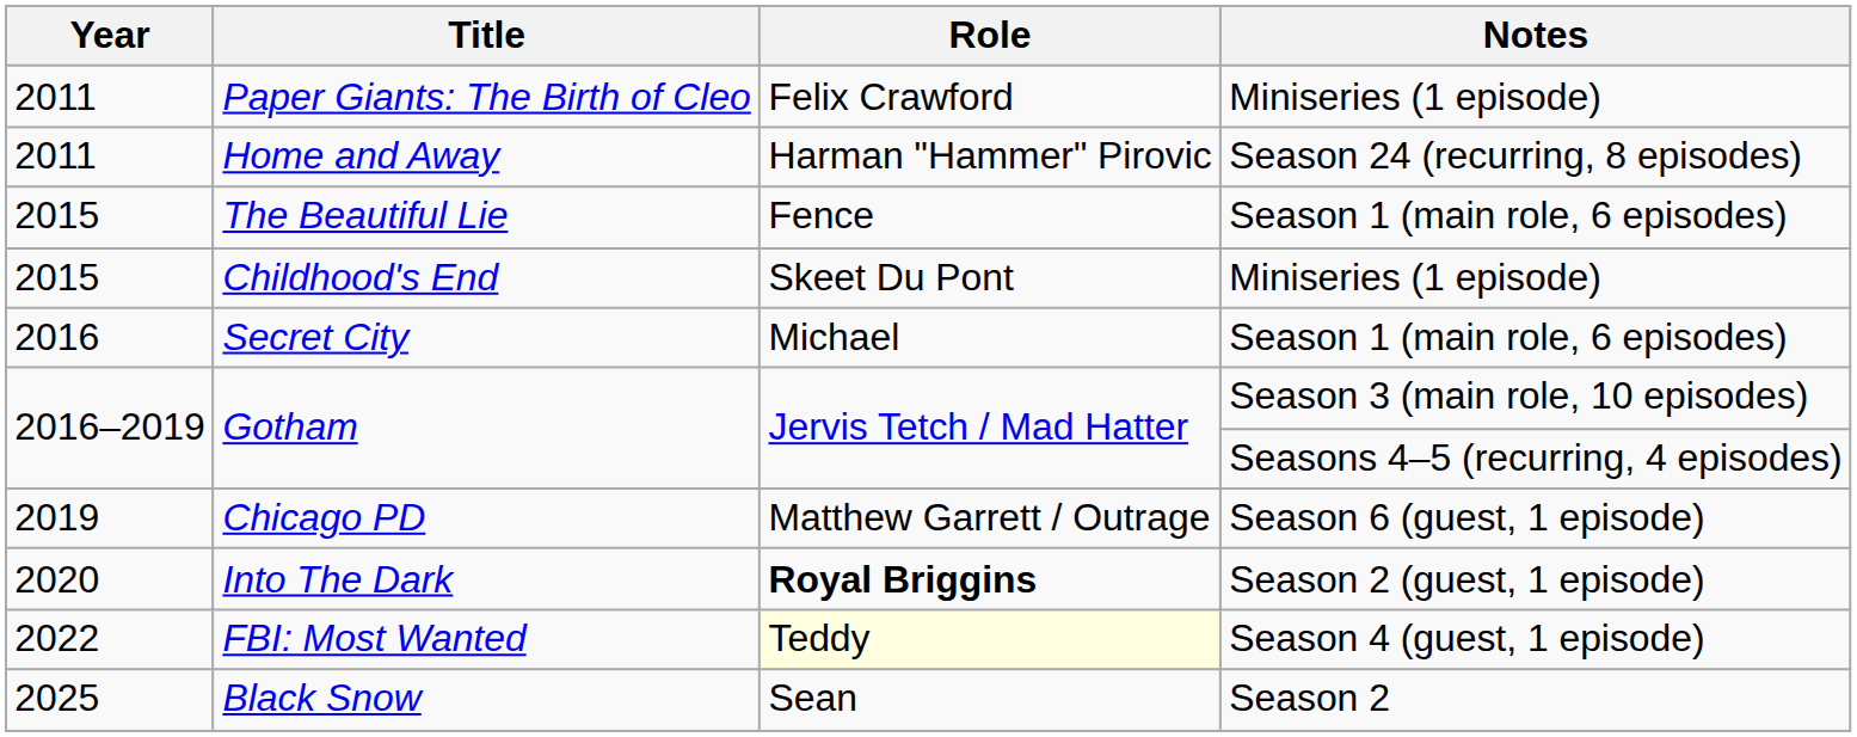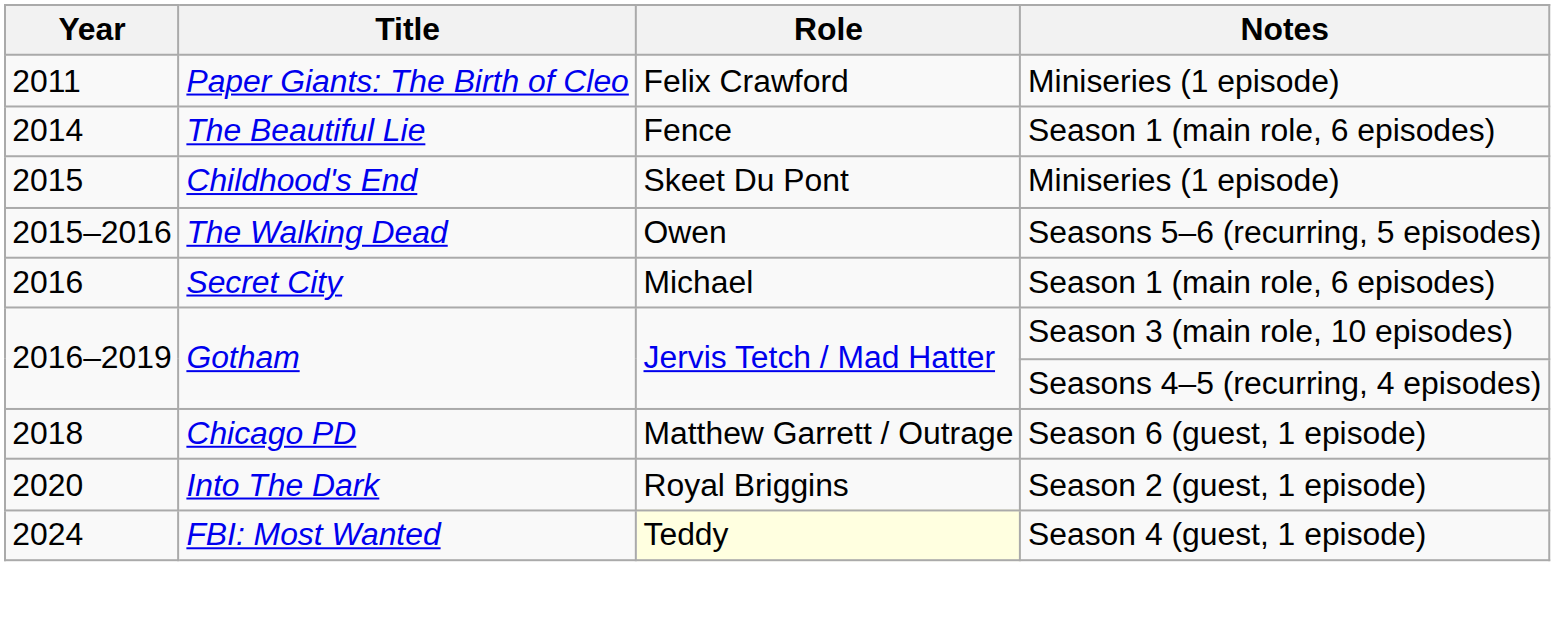 <table class="wikitable sortable">
 <tr>
 <th>Year</th>
 <th>Title</th>
 <th>Role</th>
 <th>Notes</th>
 </tr>
 <tr>
 <td>2011</td>
 <td><em><a href='#'>Paper Giants: The Birth of Cleo</a></em></td>
 <td>Felix Crawford</td>
 <td>Miniseries (1 episode)</td>
 </tr>
 <tr>
-<td>2011</td>
-<td><em><a href='#'>Home and Away</a></em></td>
-<td>Harman "Hammer" Pirovic</td>
-<td>Season 24 (recurring, 8 episodes)</td>
-</tr>
-<tr>
-<td>2015</td>
+<td>2014</td>
 <td><em><a href='#'>The Beautiful Lie</a></em></td>
 <td>Fence</td>
 <td>Season 1 (main role, 6 episodes)</td>
 </tr>
 <tr>
 <td>2015</td>
 <td><em><a href='#'>Childhood's End</a></em></td>
 <td>Skeet Du Pont</td>
 <td>Miniseries (1 episode)</td>
+</tr>
+<tr>
+<td>2015–2016</td>
+<td><em><a href='#'>The Walking Dead</a></em></td>
+<td>Owen</td>
+<td>Seasons 5–6 (recurring, 5 episodes)</td>
 </tr>
 <tr>
 <td>2016</td>
 <td><em><a href='#'>Secret City</a></em></td>
 <td>Michael</td>
 <td>Season 1 (main role, 6 episodes)</td>
 </tr>
 <tr>
 <td rowspan="2">2016–2019</td>
 <td rowspan="2"><em><a href='#'>Gotham</a></em></td>
 <td rowspan="2"><a href='#'>Jervis Tetch / Mad Hatter</a></td>
 <td>Season 3 (main role, 10 episodes)</td>
 </tr>
 <tr>
 <td>Seasons 4–5 (recurring, 4 episodes)</td>
 </tr>
 <tr>
-<td>2019</td>
+<td>2018</td>
 <td><em><a href='#'>Chicago PD</a></em></td>
 <td>Matthew Garrett / Outrage</td>
 <td>Season 6 (guest, 1 episode)</td>
 </tr>
 <tr>
 <td>2020</td>
 <td><em><a href='#'>Into The Dark</a></em></td>
-<td><strong>Royal Briggins</strong></td>
+<td>Royal Briggins</td>
 <td>Season 2 (guest, 1 episode)</td>
 </tr>
 <tr>
-<td>2022</td>
+<td>2024</td>
 <td><em><a href='#'>FBI: Most Wanted</a></em></td>
 <td style="background: lightyellow;">Teddy</td>
 <td>Season 4 (guest, 1 episode)</td>
 </tr>
-<tr>
-<td>2025</td>
-<td><em><a href='#'>Black Snow</a></em></td>
-<td>Sean</td>
-<td>Season 2</td>
-</tr>
 </table>
